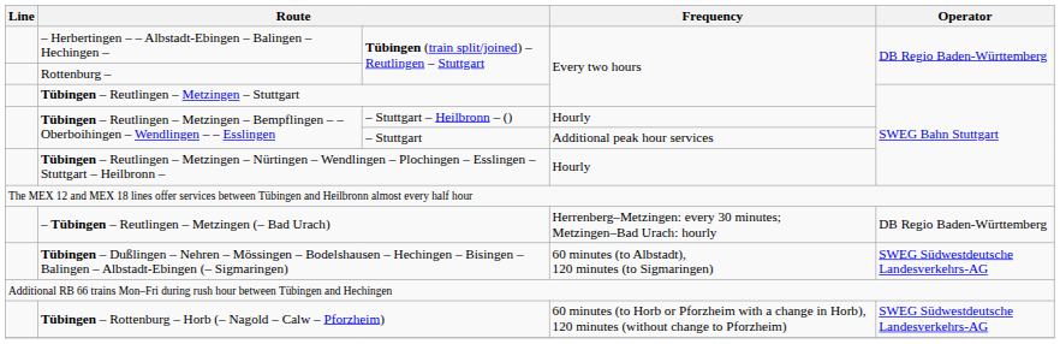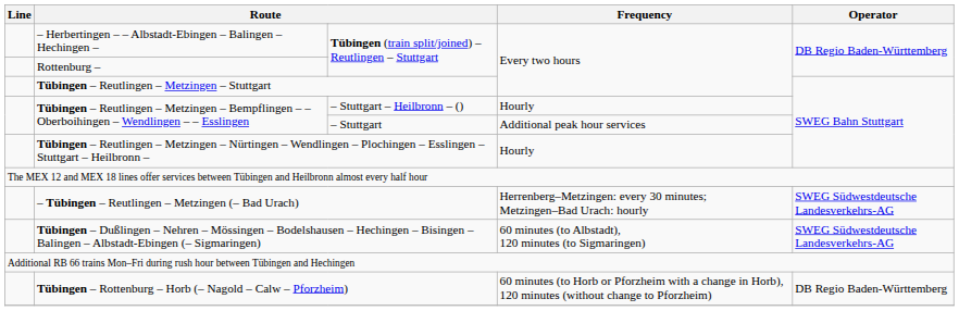 <table class="wikitable">
 <tr>
 <th>Line</th>
 <th colspan="3">Route</th>
 <th>Frequency</th>
 <th>Operator</th>
 </tr>
 <tr>
 <td></td>
 <td colspan="2"> – Herbertingen –  – Albstadt-Ebingen – Balingen – Hechingen –</td>
 <td rowspan=2><strong>Tübingen</strong> (<a href='#'>train split/joined</a>) – <a href='#'>Reutlingen</a> – <a href='#'>Stuttgart</a></td>
 <td rowspan="3">Every two hours</td>
 <td rowspan="2"><a href='#'>DB Regio Baden-Württemberg</a></td>
 </tr>
 <tr>
 <td></td>
 <td colspan="2">Rottenburg –</td>
 </tr>
 <tr>
 <td></td>
 <td colspan="3"><strong>Tübingen</strong> – Reutlingen – <a href='#'>Metzingen</a> – Stuttgart</td>
 <td rowspan="4"><a href='#'>SWEG Bahn Stuttgart</a></td>
 </tr>
 <tr>
 <td rowspan="2"></td>
 <td rowspan=2 colspan="2"><strong>Tübingen</strong> – Reutlingen – Metzingen – Bempflingen –  – Oberboihingen – <a href='#'>Wendlingen</a> –  – <a href='#'>Esslingen</a></td>
 <td>– Stuttgart – <a href='#'>Heilbronn</a> – ()</td>
 <td>Hourly</td>
 </tr>
 <tr>
 <td>– Stuttgart</td>
 <td>Additional peak hour services</td>
 </tr>
 <tr>
 <td></td>
 <td colspan="3"><strong>Tübingen</strong> – Reutlingen – Metzingen – Nürtingen – Wendlingen – Plochingen – Esslingen – Stuttgart – Heilbronn – </td>
 <td>Hourly</td>
 </tr>
 <tr>
 <td colspan="6"><small>The MEX 12 and MEX 18 lines offer services between Tübingen and Heilbronn almost every half hour</small></td>
 </tr>
 <tr>
 <td></td>
 <td colspan="3"> – <strong>Tübingen</strong> – Reutlingen – Metzingen (– Bad Urach)</td>
 <td>Herrenberg–Metzingen: every 30 minutes;<br>Metzingen–Bad Urach: hourly</td>
-<td>DB Regio Baden-Württemberg</td>
+<td><a href='#'>SWEG Südwestdeutsche Landesverkehrs-AG</a></td>
 </tr>
 <tr>
 <td></td>
 <td colspan="3"><strong>Tübingen</strong> – Dußlingen – Nehren – Mössingen – Bodelshausen – Hechingen – Bisingen – Balingen – Albstadt-Ebingen (– Sigmaringen)</td>
 <td>60 minutes (to Albstadt),<br>120 minutes (to Sigmaringen)</td>
 <td><a href='#'>SWEG Südwestdeutsche Landesverkehrs-AG</a></td>
 </tr>
 <tr>
 <td colspan="6"><small>Additional RB 66 trains Mon–Fri during rush hour between Tübingen and Hechingen</small></td>
 </tr>
 <tr>
 <td></td>
 <td colspan="3"><strong>Tübingen</strong> – Rottenburg – Horb (– Nagold – Calw – <a href='#'>Pforzheim</a>)</td>
 <td>60 minutes (to Horb or Pforzheim with a change in Horb), 120 minutes (without change to Pforzheim)</td>
-<td><a href='#'>SWEG Südwestdeutsche Landesverkehrs-AG</a></td>
+<td>DB Regio Baden-Württemberg</td>
 </tr>
 <tr>
 </tr>
 </table>
